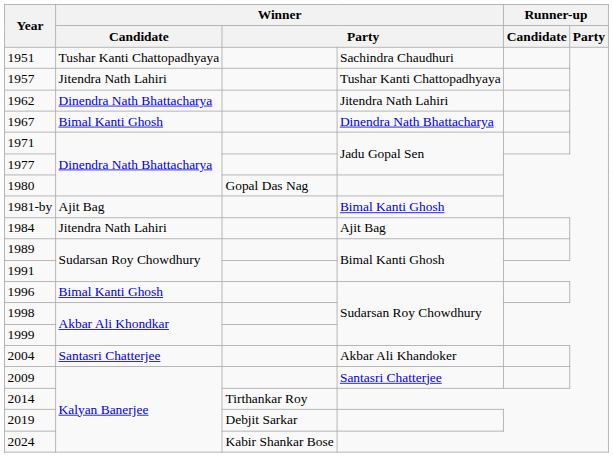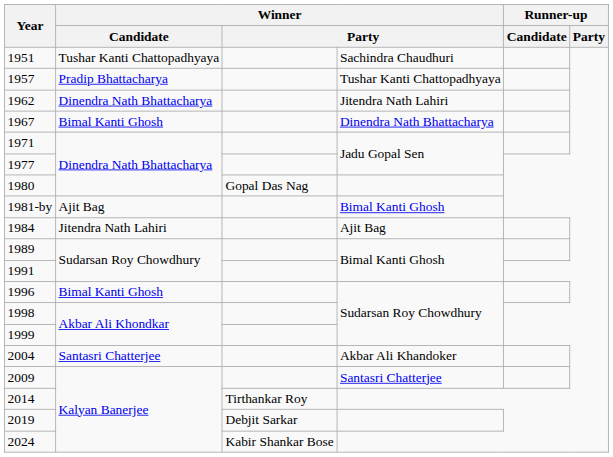 <table class="wikitable sortable">
 <tr>
 <th rowspan=2>Year</th>
 <th colspan=3>Winner</th>
 <th colspan=3>Runner-up</th>
 </tr>
 <tr>
 <th>Candidate</th>
 <th colspan=2>Party</th>
 <th>Candidate</th>
 <th colspan=2>Party</th>
 </tr>
 <tr>
 <td>1951</td>
 <td>Tushar Kanti Chattopadhyaya</td>
 <td></td>
 <td>Sachindra Chaudhuri</td>
 <td></td>
 </tr>
 <tr>
 <td>1957</td>
-<td>Jitendra Nath Lahiri</td>
+<td><a href='#'>Pradip Bhattacharya</a></td>
 <td></td>
 <td>Tushar Kanti Chattopadhyaya</td>
 <td></td>
 </tr>
 <tr>
 <td>1962</td>
 <td><a href='#'>Dinendra Nath Bhattacharya</a></td>
 <td></td>
 <td>Jitendra Nath Lahiri</td>
 <td></td>
 </tr>
 <tr>
 <td>1967</td>
 <td><a href='#'>Bimal Kanti Ghosh</a></td>
 <td></td>
 <td><a href='#'>Dinendra Nath Bhattacharya</a></td>
 <td></td>
 </tr>
 <tr>
 <td>1971</td>
 <td rowspan=3><a href='#'>Dinendra Nath Bhattacharya</a></td>
 <td></td>
 <td rowspan=2>Jadu Gopal Sen</td>
 <td></td>
 </tr>
 <tr>
 <td>1977</td>
 </tr>
 <tr>
 <td>1980</td>
 <td>Gopal Das Nag</td>
 <td></td>
 </tr>
 <tr>
 <td>1981-by</td>
 <td>Ajit Bag</td>
 <td></td>
 <td><a href='#'>Bimal Kanti Ghosh</a></td>
 </tr>
 <tr>
 <td>1984</td>
 <td>Jitendra Nath Lahiri</td>
 <td></td>
 <td>Ajit Bag</td>
 <td></td>
 </tr>
 <tr>
 <td>1989</td>
 <td rowspan=2>Sudarsan Roy Chowdhury</td>
 <td></td>
 <td rowspan=2>Bimal Kanti Ghosh</td>
 <td></td>
 </tr>
 <tr>
 <td>1991</td>
 </tr>
 <tr>
 <td>1996</td>
 <td><a href='#'>Bimal Kanti Ghosh</a></td>
 <td></td>
 <td rowspan=3>Sudarsan Roy Chowdhury</td>
 <td></td>
 </tr>
 <tr>
 <td>1998</td>
 <td rowspan=2><a href='#'>Akbar Ali Khondkar</a></td>
 <td></td>
 </tr>
 <tr>
 <td>1999</td>
 </tr>
 <tr>
 <td>2004</td>
 <td><a href='#'>Santasri Chatterjee</a></td>
 <td></td>
 <td>Akbar Ali Khandoker</td>
 <td></td>
 </tr>
 <tr>
 <td>2009</td>
 <td rowspan="4"><a href='#'>Kalyan Banerjee</a></td>
 <td></td>
 <td><a href='#'>Santasri Chatterjee</a></td>
 <td></td>
 </tr>
 <tr>
 <td>2014</td>
 <td>Tirthankar Roy</td>
 </tr>
 <tr>
 <td>2019</td>
 <td>Debjit Sarkar</td>
 <td></td>
 </tr>
 <tr>
 <td>2024</td>
 <td>Kabir Shankar Bose</td>
 </tr>
 </table>
